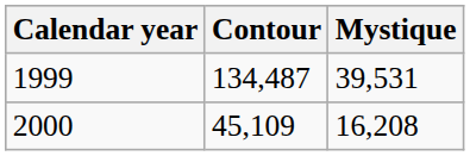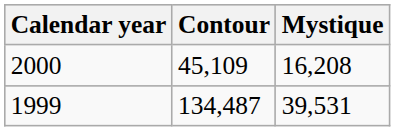 <table class="wikitable">
 <tr>
 <th>Calendar year</th>
 <th>Contour</th>
 <th>Mystique</th>
 </tr>
 <tr>
+<td>2000</td>
+<td>45,109</td>
+<td>16,208</td>
+</tr>
+<tr>
 <td>1999</td>
 <td>134,487</td>
 <td>39,531</td>
 </tr>
-<tr>
-<td>2000</td>
-<td>45,109</td>
-<td>16,208</td>
-</tr>
 </table>
